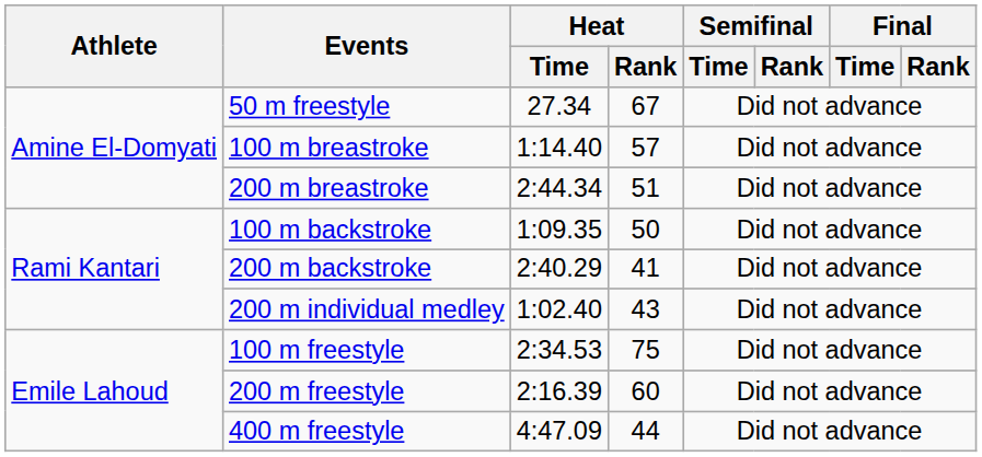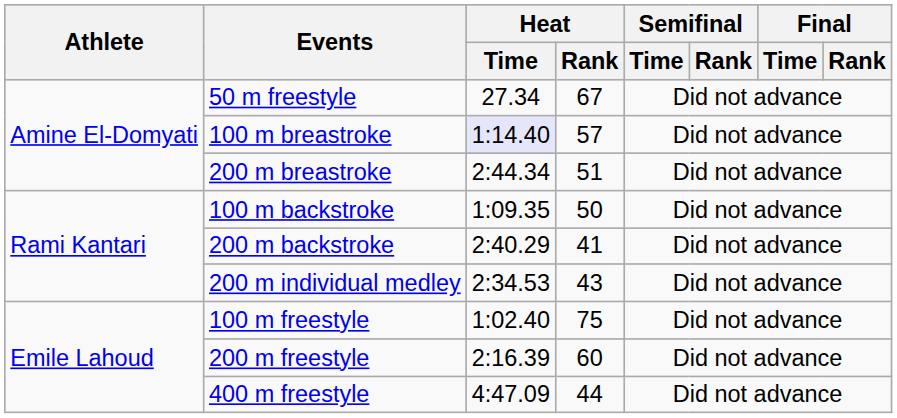 <table class=wikitable style="font-size:90%">
 <tr>
 <th rowspan="2">Athlete</th>
 <th rowspan="2">Events</th>
 <th colspan="2">Heat</th>
 <th colspan="2">Semifinal</th>
 <th colspan="2">Final</th>
 </tr>
 <tr>
 <th>Time</th>
 <th>Rank</th>
 <th>Time</th>
 <th>Rank</th>
 <th>Time</th>
 <th>Rank</th>
 </tr>
 <tr>
 <td rowspan=3><a href='#'>Amine El-Domyati</a></td>
 <td><a href='#'>50 m freestyle</a></td>
 <td align="center">27.34</td>
 <td align="center">67</td>
 <td align="center" colspan=4>Did not advance</td>
 </tr>
 <tr>
 <td><a href='#'>100 m breastroke</a></td>
-<td align="center">1:14.40</td>
+<td align="center" style="background: lavender;">1:14.40</td>
 <td align="center">57</td>
 <td align="center" colspan=4>Did not advance</td>
 </tr>
 <tr>
 <td><a href='#'>200 m breastroke</a></td>
 <td align="center">2:44.34</td>
 <td align="center">51</td>
 <td align="center" colspan=4>Did not advance</td>
 </tr>
 <tr>
 <td rowspan=3><a href='#'>Rami Kantari</a></td>
 <td><a href='#'>100 m backstroke</a></td>
 <td align="center">1:09.35</td>
 <td align="center">50</td>
 <td align="center" colspan=4>Did not advance</td>
 </tr>
 <tr>
 <td><a href='#'>200 m backstroke</a></td>
 <td align="center">2:40.29</td>
 <td align="center">41</td>
 <td align="center" colspan=4>Did not advance</td>
 </tr>
 <tr>
 <td><a href='#'>200 m individual medley</a></td>
-<td align="center">1:02.40</td>
+<td align="center">2:34.53</td>
 <td align="center">43</td>
 <td align="center" colspan=4>Did not advance</td>
 </tr>
 <tr>
 <td rowspan=3><a href='#'>Emile Lahoud</a></td>
 <td><a href='#'>100 m freestyle</a></td>
-<td align="center">2:34.53</td>
+<td align="center">1:02.40</td>
 <td align="center">75</td>
 <td align="center" colspan=4>Did not advance</td>
 </tr>
 <tr>
 <td><a href='#'>200 m freestyle</a></td>
 <td align="center">2:16.39</td>
 <td align="center">60</td>
 <td align="center" colspan=4>Did not advance</td>
 </tr>
 <tr>
 <td><a href='#'>400 m freestyle</a></td>
 <td align="center">4:47.09</td>
 <td align="center">44</td>
 <td align="center" colspan=4>Did not advance</td>
 </tr>
 </table>
